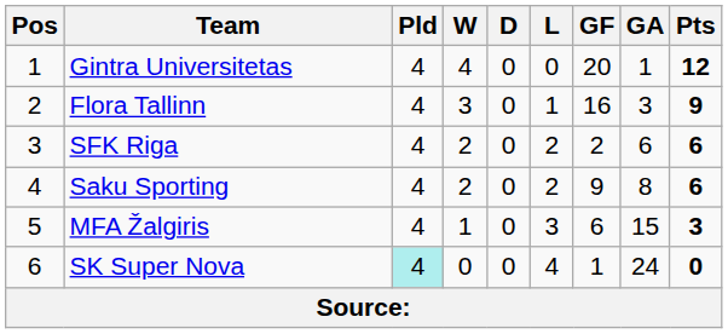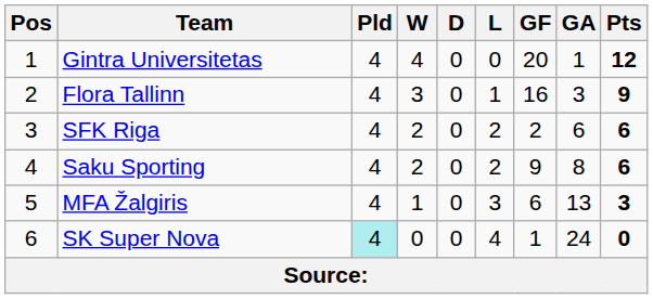 <table class="wikitable" style="text-align: center;">
 <tr>
 <th width=20px>Pos</th>
 <th width=200px>Team</th>
 <th width=20px>Pld</th>
 <th width=20px>W</th>
 <th width=20px>D</th>
 <th width=20px>L</th>
 <th width=20px>GF</th>
 <th width=20px>GA</th>
 <th width=20px>Pts</th>
 </tr>
 <tr>
 <td>1</td>
 <td align=left> <a href='#'>Gintra Universitetas</a></td>
 <td>4</td>
 <td>4</td>
 <td>0</td>
 <td>0</td>
 <td>20</td>
 <td>1</td>
 <td><strong>12</strong></td>
 </tr>
 <tr>
 <td>2</td>
 <td align=left> <a href='#'>Flora Tallinn</a></td>
 <td>4</td>
 <td>3</td>
 <td>0</td>
 <td>1</td>
 <td>16</td>
 <td>3</td>
 <td><strong>9</strong></td>
 </tr>
 <tr>
 <td>3</td>
 <td align=left> <a href='#'>SFK Riga</a></td>
 <td>4</td>
 <td>2</td>
 <td>0</td>
 <td>2</td>
 <td>2</td>
 <td>6</td>
 <td><strong>6</strong></td>
 </tr>
 <tr>
 <td>4</td>
 <td align=left> <a href='#'>Saku Sporting</a></td>
 <td>4</td>
 <td>2</td>
 <td>0</td>
 <td>2</td>
 <td>9</td>
 <td>8</td>
 <td><strong>6</strong></td>
 </tr>
 <tr>
 <td>5</td>
 <td align=left> <a href='#'>MFA Žalgiris</a></td>
 <td>4</td>
 <td>1</td>
 <td>0</td>
 <td>3</td>
 <td>6</td>
-<td>15</td>
+<td>13</td>
 <td><strong>3</strong></td>
 </tr>
 <tr>
 <td>6</td>
 <td align=left> <a href='#'>SK Super Nova</a></td>
 <td style="background: paleturquoise;">4</td>
 <td>0</td>
 <td>0</td>
 <td>4</td>
 <td>1</td>
 <td>24</td>
 <td><strong>0</strong></td>
 </tr>
 <tr>
 <th colspan=9>Source:</th>
 </tr>
 </table>
